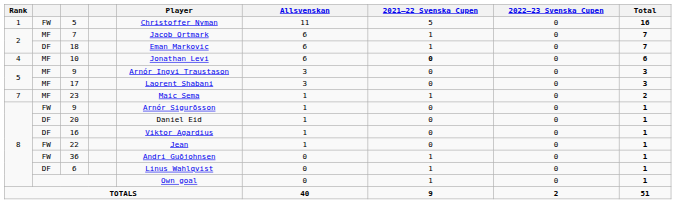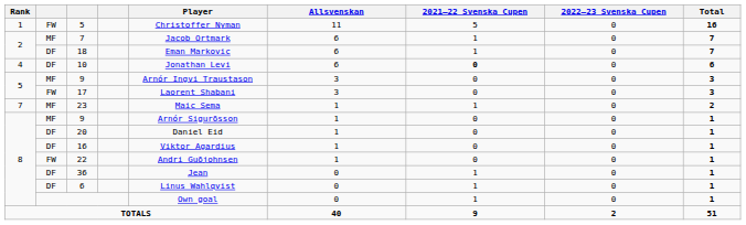 <table class="wikitable" style="font-size: 95%; text-align: center;">
 <tr>
 <th width=40>Rank</th>
 <th width=40></th>
 <th width=40></th>
 <th width=40></th>
 <th width=200>Player</th>
 <th width=200><a href='#'>Allsvenskan</a></th>
 <th width=200><a href='#'>2021–22 Svenska Cupen</a></th>
 <th width=200><a href='#'>2022–23 Svenska Cupen</a></th>
 <th width=80><strong>Total</strong></th>
 </tr>
 <tr>
 <td>1</td>
 <td>FW</td>
 <td>5</td>
 <td></td>
 <td><a href='#'>Christoffer Nyman</a></td>
 <td>11</td>
 <td>5</td>
 <td>0</td>
 <td><strong>16</strong></td>
 </tr>
 <tr>
 <td rowspan="2">2</td>
 <td>MF</td>
 <td>7</td>
 <td></td>
 <td><a href='#'>Jacob Ortmark</a></td>
 <td>6</td>
 <td>1</td>
 <td>0</td>
 <td><strong>7</strong></td>
 </tr>
 <tr>
 <td>DF</td>
 <td>18</td>
 <td></td>
 <td><a href='#'>Eman Markovic</a></td>
 <td>6</td>
 <td>1</td>
 <td>0</td>
 <td><strong>7</strong></td>
 </tr>
 <tr>
 <td>4</td>
-<td>MF</td>
+<td>DF</td>
 <td>10</td>
 <td></td>
 <td><a href='#'>Jonathan Levi</a></td>
 <td>6</td>
 <td><strong>0</strong></td>
 <td>0</td>
 <td><strong>6</strong></td>
 </tr>
 <tr>
 <td rowspan="2">5</td>
 <td>MF</td>
 <td>9</td>
 <td></td>
 <td><a href='#'>Arnór Ingvi Traustason</a></td>
 <td>3</td>
 <td>0</td>
 <td>0</td>
 <td><strong>3</strong></td>
 </tr>
 <tr>
-<td>MF</td>
+<td>FW</td>
 <td>17</td>
 <td></td>
 <td><a href='#'>Laorent Shabani</a></td>
 <td>3</td>
 <td>0</td>
 <td>0</td>
 <td><strong>3</strong></td>
 </tr>
 <tr>
 <td>7</td>
 <td>MF</td>
 <td>23</td>
 <td></td>
 <td><a href='#'>Maic Sema</a></td>
 <td>1</td>
 <td>1</td>
 <td>0</td>
 <td><strong>2</strong></td>
 </tr>
 <tr>
 <td rowspan="7">8</td>
-<td>FW</td>
+<td>MF</td>
 <td>9</td>
 <td></td>
 <td><a href='#'>Arnór Sigurðsson</a></td>
 <td>1</td>
 <td>0</td>
 <td>0</td>
 <td><strong>1</strong></td>
 </tr>
 <tr>
 <td>DF</td>
 <td>20</td>
 <td></td>
 <td>Daniel Eid</td>
 <td>1</td>
 <td>0</td>
 <td>0</td>
 <td><strong>1</strong></td>
 </tr>
 <tr>
 <td>DF</td>
 <td>16</td>
 <td></td>
 <td><a href='#'>Viktor Agardius</a></td>
 <td>1</td>
 <td>0</td>
 <td>0</td>
 <td><strong>1</strong></td>
 </tr>
 <tr>
 <td>FW</td>
 <td>22</td>
 <td></td>
-<td><a href='#'>Jean</a></td>
+<td><a href='#'>Andri Guðjohnsen</a></td>
 <td>1</td>
 <td>0</td>
 <td>0</td>
 <td><strong>1</strong></td>
 </tr>
 <tr>
-<td>FW</td>
+<td>DF</td>
 <td>36</td>
 <td></td>
-<td><a href='#'>Andri Guðjohnsen</a></td>
+<td><a href='#'>Jean</a></td>
 <td>0</td>
 <td>1</td>
 <td>0</td>
 <td><strong>1</strong></td>
 </tr>
 <tr>
 <td>DF</td>
 <td>6</td>
 <td></td>
 <td><a href='#'>Linus Wahlqvist</a></td>
 <td>0</td>
 <td>1</td>
 <td>0</td>
 <td><strong>1</strong></td>
 </tr>
 <tr>
 <td colspan="3"></td>
 <td><a href='#'>Own goal</a></td>
 <td>0</td>
 <td>1</td>
 <td>0</td>
 <td><strong>1</strong></td>
 </tr>
 <tr>
 <td colspan="5"><strong>TOTALS</strong></td>
 <td><strong>40</strong></td>
 <td><strong>9</strong></td>
 <td><strong>2</strong></td>
 <td><strong>51</strong></td>
 </tr>
 </table>
